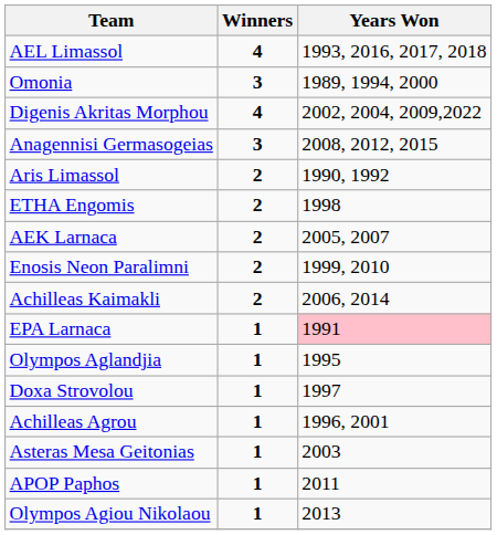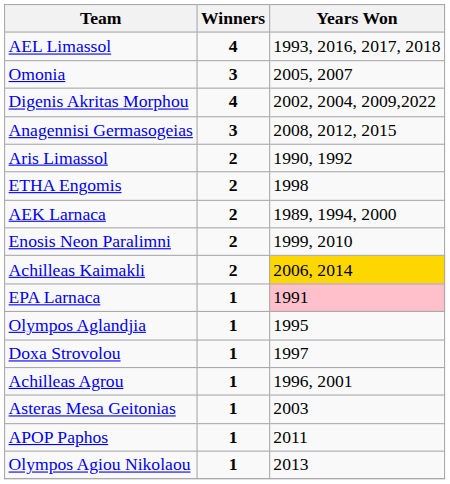 <table class="wikitable">
 <tr>
 <th>Team</th>
 <th>Winners</th>
 <th>Years Won</th>
 </tr>
 <tr>
 <td><a href='#'>AEL Limassol</a></td>
 <td align="center"><strong>4</strong></td>
 <td>1993, 2016, 2017, 2018</td>
 </tr>
 <tr>
 <td><a href='#'>Omonia</a></td>
 <td align="center"><strong>3</strong></td>
-<td>1989, 1994, 2000</td>
+<td>2005, 2007</td>
 </tr>
 <tr>
 <td><a href='#'>Digenis Akritas Morphou</a></td>
 <td align="center"><strong>4</strong></td>
 <td>2002, 2004, 2009,2022</td>
 </tr>
 <tr>
 <td><a href='#'>Anagennisi Germasogeias</a></td>
 <td align="center"><strong>3</strong></td>
 <td>2008, 2012, 2015</td>
 </tr>
 <tr>
 <td><a href='#'>Aris Limassol</a></td>
 <td align="center"><strong>2</strong></td>
 <td>1990, 1992</td>
 </tr>
 <tr>
 <td><a href='#'>ETHA Engomis</a></td>
 <td align="center"><strong>2</strong></td>
 <td>1998</td>
 </tr>
 <tr>
 <td><a href='#'>AEK Larnaca</a></td>
 <td align="center"><strong>2</strong></td>
-<td>2005, 2007</td>
+<td>1989, 1994, 2000</td>
 </tr>
 <tr>
 <td><a href='#'>Enosis Neon Paralimni</a></td>
 <td align="center"><strong>2</strong></td>
 <td>1999, 2010</td>
 </tr>
 <tr>
 <td><a href='#'>Achilleas Kaimakli</a></td>
 <td align="center"><strong>2</strong></td>
-<td>2006, 2014</td>
+<td style="background: gold;">2006, 2014</td>
 </tr>
 <tr>
 <td><a href='#'>EPA Larnaca</a></td>
 <td align="center"><strong>1</strong></td>
 <td style="background: pink;">1991</td>
 </tr>
 <tr>
 <td><a href='#'>Olympos Aglandjia</a></td>
 <td align="center"><strong>1</strong></td>
 <td>1995</td>
 </tr>
 <tr>
 <td><a href='#'>Doxa Strovolou</a></td>
 <td align="center"><strong>1</strong></td>
 <td>1997</td>
 </tr>
 <tr>
 <td><a href='#'>Achilleas Agrou</a></td>
 <td align="center"><strong>1</strong></td>
 <td>1996, 2001</td>
 </tr>
 <tr>
 <td><a href='#'>Asteras Mesa Geitonias</a></td>
 <td align="center"><strong>1</strong></td>
 <td>2003</td>
 </tr>
 <tr>
 <td><a href='#'>APOP Paphos</a></td>
 <td align="center"><strong>1</strong></td>
 <td>2011</td>
 </tr>
 <tr>
 <td><a href='#'>Olympos Agiou Nikolaou</a></td>
 <td align="center"><strong>1</strong></td>
 <td>2013</td>
 </tr>
 <tr>
 </tr>
 </table>
